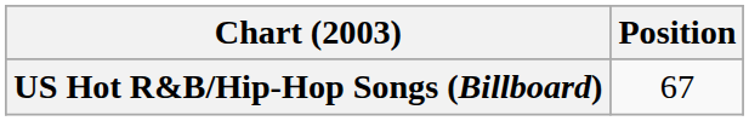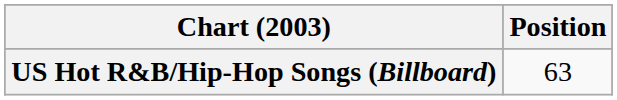 <table class="wikitable plainrowheaders" style="text-align:center">
 <tr>
 <th scope="col">Chart (2003)</th>
 <th scope="col">Position</th>
 </tr>
 <tr>
 <th scope="row">US Hot R&B/Hip-Hop Songs (<em>Billboard</em>)</th>
-<td>67</td>
+<td>63</td>
 </tr>
 </table>
